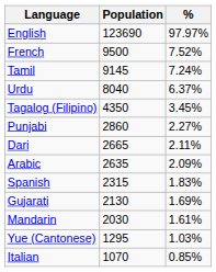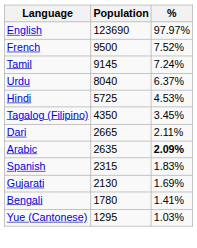 <table class="wikitable sortable" style="float:left;">
 <tr>
 <th>Language</th>
 <th>Population</th>
 <th>%</th>
 </tr>
 <tr>
 <td><a href='#'>English</a></td>
 <td>123690</td>
 <td>97.97%</td>
 </tr>
 <tr>
 <td><a href='#'>French</a></td>
 <td>9500</td>
 <td>7.52%</td>
 </tr>
 <tr>
 <td><a href='#'>Tamil</a></td>
 <td>9145</td>
 <td>7.24%</td>
 </tr>
 <tr>
 <td><a href='#'>Urdu</a></td>
 <td>8040</td>
 <td>6.37%</td>
 </tr>
 <tr>
+<td><a href='#'>Hindi</a></td>
+<td>5725</td>
+<td>4.53%</td>
+</tr>
+<tr>
 <td><a href='#'>Tagalog (Filipino)</a></td>
 <td>4350</td>
 <td>3.45%</td>
-</tr>
-<tr>
-<td><a href='#'>Punjabi</a></td>
-<td>2860</td>
-<td>2.27%</td>
 </tr>
 <tr>
 <td><a href='#'>Dari</a></td>
 <td>2665</td>
 <td>2.11%</td>
 </tr>
 <tr>
 <td><a href='#'>Arabic</a></td>
 <td>2635</td>
-<td>2.09%</td>
+<td><strong>2.09%</strong></td>
 </tr>
 <tr>
 <td><a href='#'>Spanish</a></td>
 <td>2315</td>
 <td>1.83%</td>
 </tr>
 <tr>
 <td><a href='#'>Gujarati</a></td>
 <td>2130</td>
 <td>1.69%</td>
 </tr>
 <tr>
-<td><a href='#'>Mandarin</a></td>
-<td>2030</td>
-<td>1.61%</td>
+<td><a href='#'>Bengali</a></td>
+<td>1780</td>
+<td>1.41%</td>
 </tr>
 <tr>
 <td><a href='#'>Yue (Cantonese)</a></td>
 <td>1295</td>
 <td>1.03%</td>
 </tr>
-<tr>
-<td><a href='#'>Italian</a></td>
-<td>1070</td>
-<td>0.85%</td>
-</tr>
 </table>
